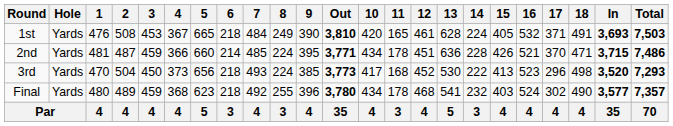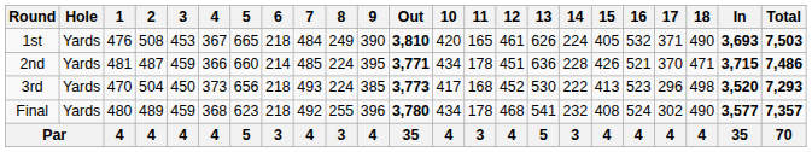 <table class="wikitable" style="text-align:center">
 <tr>
 <th>Round</th>
 <th>Hole</th>
 <th>1</th>
 <th>2</th>
 <th>3</th>
 <th>4</th>
 <th>5</th>
 <th>6</th>
 <th>7</th>
 <th>8</th>
 <th>9</th>
 <th>Out</th>
 <th>10</th>
 <th>11</th>
 <th>12</th>
 <th>13</th>
 <th>14</th>
 <th>15</th>
 <th>16</th>
 <th>17</th>
 <th>18</th>
 <th>In</th>
 <th>Total</th>
 </tr>
 <tr>
 <td>1st</td>
 <td>Yards</td>
 <td>476</td>
 <td>508</td>
 <td>453</td>
 <td>367</td>
 <td>665</td>
 <td>218</td>
 <td>484</td>
 <td>249</td>
 <td>390</td>
 <td><strong>3,810</strong></td>
 <td>420</td>
 <td>165</td>
 <td>461</td>
-<td>628</td>
+<td>626</td>
 <td>224</td>
 <td>405</td>
 <td>532</td>
 <td>371</td>
-<td>491</td>
+<td>490</td>
 <td><strong>3,693</strong></td>
 <td><strong>7,503</strong></td>
 </tr>
 <tr>
 <td>2nd</td>
 <td>Yards</td>
 <td>481</td>
 <td>487</td>
 <td>459</td>
 <td>366</td>
 <td>660</td>
 <td>214</td>
 <td>485</td>
 <td>224</td>
 <td>395</td>
 <td><strong>3,771</strong></td>
 <td>434</td>
 <td>178</td>
 <td>451</td>
 <td>636</td>
 <td>228</td>
 <td>426</td>
 <td>521</td>
 <td>370</td>
 <td>471</td>
 <td><strong>3,715</strong></td>
 <td><strong>7,486</strong></td>
 </tr>
 <tr>
 <td>3rd</td>
 <td>Yards</td>
 <td>470</td>
 <td>504</td>
 <td>450</td>
 <td>373</td>
 <td>656</td>
 <td>218</td>
 <td>493</td>
 <td>224</td>
 <td>385</td>
 <td><strong>3,773</strong></td>
 <td>417</td>
 <td>168</td>
 <td>452</td>
 <td>530</td>
 <td>222</td>
 <td>413</td>
 <td>523</td>
 <td>296</td>
 <td>498</td>
 <td><strong>3,520</strong></td>
 <td><strong>7,293</strong></td>
 </tr>
 <tr>
 <td>Final</td>
 <td>Yards</td>
 <td>480</td>
 <td>489</td>
 <td>459</td>
 <td>368</td>
 <td>623</td>
 <td>218</td>
 <td>492</td>
 <td>255</td>
 <td>396</td>
 <td><strong>3,780</strong></td>
 <td>434</td>
 <td>178</td>
 <td>468</td>
 <td>541</td>
 <td>232</td>
-<td>403</td>
+<td>408</td>
 <td>524</td>
 <td>302</td>
 <td>490</td>
 <td><strong>3,577</strong></td>
 <td><strong>7,357</strong></td>
 </tr>
 <tr>
 <th colspan="2">Par</th>
 <th>4</th>
 <th>4</th>
 <th>4</th>
 <th>4</th>
 <th>5</th>
 <th>3</th>
 <th>4</th>
 <th>3</th>
 <th>4</th>
 <th>35</th>
 <th>4</th>
 <th>3</th>
 <th>4</th>
 <th>5</th>
 <th>3</th>
 <th>4</th>
 <th>4</th>
 <th>4</th>
 <th>4</th>
 <th>35</th>
 <th>70</th>
 </tr>
 </table>
